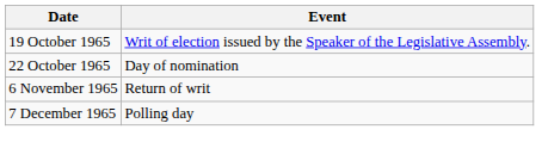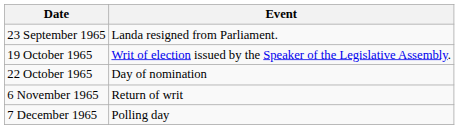 <table class="wikitable">
 <tr>
 <th>Date</th>
 <th>Event</th>
+</tr>
+<tr>
+<td>23 September 1965</td>
+<td>Landa resigned from Parliament.</td>
 </tr>
 <tr>
 <td>19 October 1965</td>
 <td><a href='#'>Writ of election</a> issued by the <a href='#'>Speaker of the Legislative Assembly</a>.</td>
 </tr>
 <tr>
 <td>22 October 1965</td>
 <td>Day of nomination</td>
 </tr>
 <tr>
 <td>6 November 1965</td>
 <td>Return of writ</td>
 </tr>
 <tr>
 <td>7 December 1965</td>
 <td>Polling day</td>
 </tr>
 </table>
